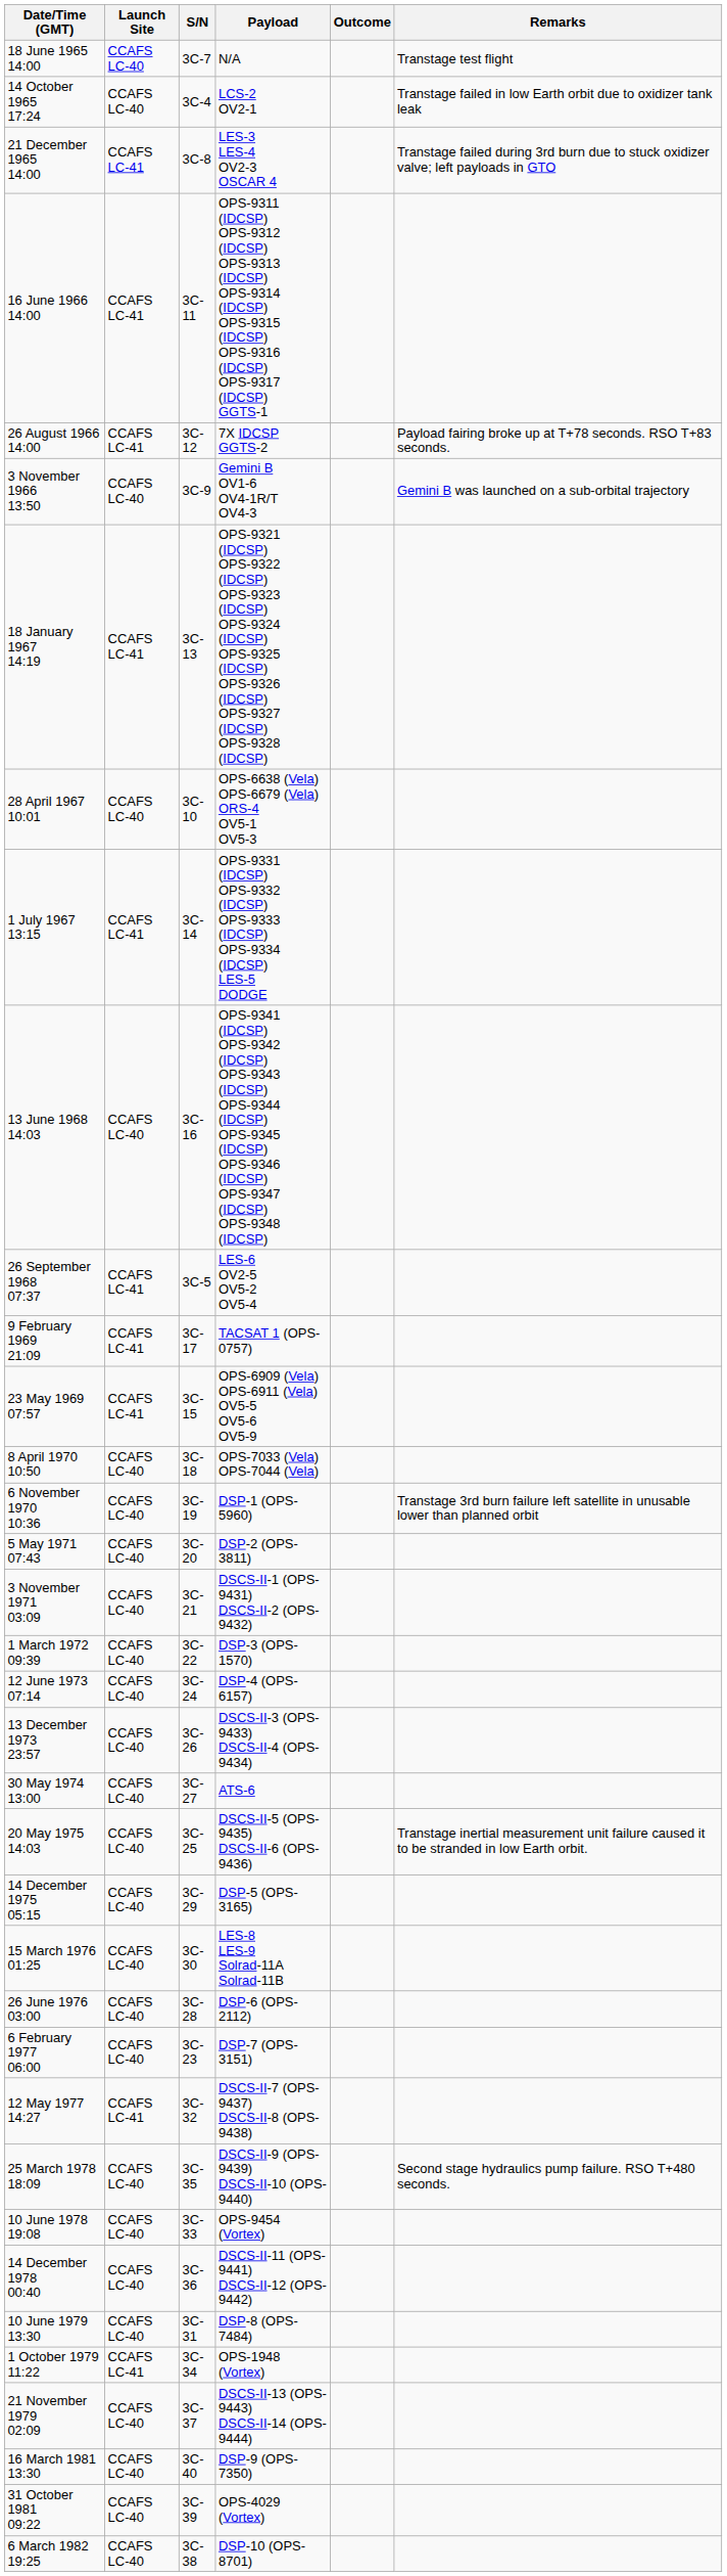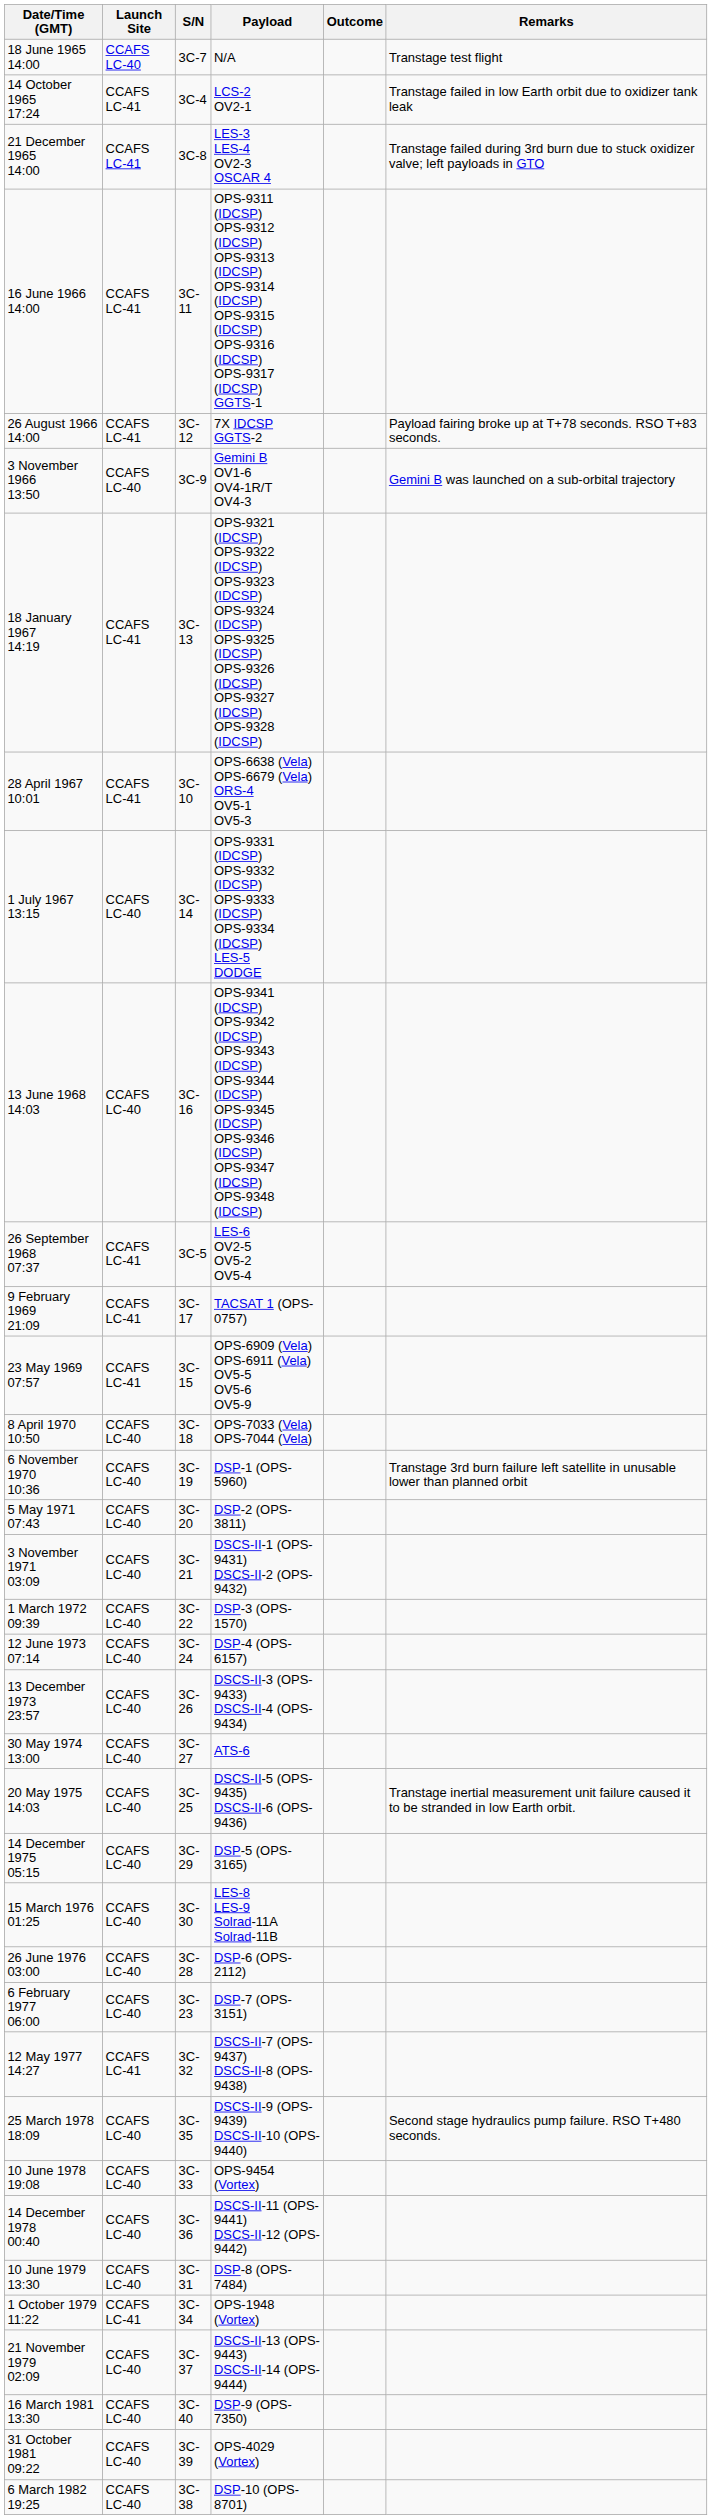 <table class="wikitable" border="1">
 <tr>
 <th>Date/Time (GMT)</th>
 <th>Launch Site</th>
 <th>S/N</th>
 <th>Payload</th>
 <th>Outcome</th>
 <th>Remarks</th>
 </tr>
 <tr>
 <td>18 June 1965<br>14:00</td>
 <td><a href='#'>CCAFS</a> <a href='#'>LC-40</a></td>
 <td>3C-7</td>
 <td>N/A</td>
 <td></td>
 <td>Transtage test flight</td>
 </tr>
 <tr>
 <td>14 October 1965<br>17:24</td>
-<td>CCAFS LC-40</td>
+<td>CCAFS LC-41</td>
 <td>3C-4</td>
 <td><a href='#'>LCS-2</a><br>OV2-1</td>
 <td></td>
 <td>Transtage failed in low Earth orbit due to oxidizer tank leak</td>
 </tr>
 <tr>
 <td>21 December 1965<br>14:00</td>
 <td>CCAFS <a href='#'>LC-41</a></td>
 <td>3C-8</td>
 <td><a href='#'>LES-3</a><br><a href='#'>LES-4</a><br>OV2-3<br><a href='#'>OSCAR 4</a></td>
 <td></td>
 <td>Transtage failed during 3rd burn due to stuck oxidizer valve; left payloads in <a href='#'>GTO</a></td>
 </tr>
 <tr>
 <td>16 June 1966<br>14:00</td>
 <td>CCAFS LC-41</td>
 <td>3C-11</td>
 <td>OPS-9311 (<a href='#'>IDCSP</a>)<br>OPS-9312 (<a href='#'>IDCSP</a>)<br>OPS-9313 (<a href='#'>IDCSP</a>)<br>OPS-9314 (<a href='#'>IDCSP</a>)<br>OPS-9315 (<a href='#'>IDCSP</a>)<br>OPS-9316 (<a href='#'>IDCSP</a>)<br>OPS-9317 (<a href='#'>IDCSP</a>)<br><a href='#'>GGTS</a>-1</td>
 <td></td>
 <td></td>
 </tr>
 <tr>
 <td>26 August 1966<br>14:00</td>
 <td>CCAFS LC-41</td>
 <td>3C-12</td>
 <td>7X <a href='#'>IDCSP</a><br><a href='#'>GGTS</a>-2</td>
 <td></td>
 <td>Payload fairing broke up at T+78 seconds. RSO T+83 seconds.</td>
 </tr>
 <tr>
 <td>3 November 1966<br>13:50</td>
 <td>CCAFS LC-40</td>
 <td>3C-9</td>
 <td><a href='#'>Gemini B</a><br>OV1-6<br>OV4-1R/T<br>OV4-3</td>
 <td></td>
 <td><a href='#'>Gemini B</a> was launched on a sub-orbital trajectory</td>
 </tr>
 <tr>
 <td>18 January 1967<br>14:19</td>
 <td>CCAFS LC-41</td>
 <td>3C-13</td>
 <td>OPS-9321 (<a href='#'>IDCSP</a>)<br>OPS-9322 (<a href='#'>IDCSP</a>)<br>OPS-9323 (<a href='#'>IDCSP</a>)<br>OPS-9324 (<a href='#'>IDCSP</a>)<br>OPS-9325 (<a href='#'>IDCSP</a>)<br>OPS-9326 (<a href='#'>IDCSP</a>)<br>OPS-9327 (<a href='#'>IDCSP</a>)<br>OPS-9328 (<a href='#'>IDCSP</a>)</td>
 <td></td>
 <td></td>
 </tr>
 <tr>
 <td>28 April 1967<br>10:01</td>
-<td>CCAFS LC-40</td>
+<td>CCAFS LC-41</td>
 <td>3C-10</td>
 <td>OPS-6638 (<a href='#'>Vela</a>)<br>OPS-6679 (<a href='#'>Vela</a>)<br><a href='#'>ORS-4</a><br>OV5-1<br>OV5-3</td>
 <td></td>
 <td></td>
 </tr>
 <tr>
 <td>1 July 1967<br>13:15</td>
-<td>CCAFS LC-41</td>
+<td>CCAFS LC-40</td>
 <td>3C-14</td>
 <td>OPS-9331 (<a href='#'>IDCSP</a>)<br>OPS-9332 (<a href='#'>IDCSP</a>)<br>OPS-9333 (<a href='#'>IDCSP</a>)<br>OPS-9334 (<a href='#'>IDCSP</a>)<br><a href='#'>LES-5</a><br><a href='#'>DODGE</a></td>
 <td></td>
 <td></td>
 </tr>
 <tr>
 <td>13 June 1968<br>14:03</td>
 <td>CCAFS LC-40</td>
 <td>3C-16</td>
 <td>OPS-9341 (<a href='#'>IDCSP</a>)<br>OPS-9342 (<a href='#'>IDCSP</a>)<br>OPS-9343 (<a href='#'>IDCSP</a>)<br>OPS-9344 (<a href='#'>IDCSP</a>)<br>OPS-9345 (<a href='#'>IDCSP</a>)<br>OPS-9346 (<a href='#'>IDCSP</a>)<br>OPS-9347 (<a href='#'>IDCSP</a>)<br>OPS-9348 (<a href='#'>IDCSP</a>)</td>
 <td></td>
 <td></td>
 </tr>
 <tr>
 <td>26 September 1968<br>07:37</td>
 <td>CCAFS LC-41</td>
 <td>3C-5</td>
 <td><a href='#'>LES-6</a><br>OV2-5<br>OV5-2<br>OV5-4</td>
 <td></td>
 <td></td>
 </tr>
 <tr>
 <td>9 February 1969<br>21:09</td>
 <td>CCAFS LC-41</td>
 <td>3C-17</td>
 <td><a href='#'>TACSAT 1</a> (OPS-0757)</td>
 <td></td>
 <td></td>
 </tr>
 <tr>
 <td>23 May 1969<br>07:57</td>
 <td>CCAFS LC-41</td>
 <td>3C-15</td>
 <td>OPS-6909 (<a href='#'>Vela</a>)<br>OPS-6911 (<a href='#'>Vela</a>)<br>OV5-5<br>OV5-6<br>OV5-9</td>
 <td></td>
 <td></td>
 </tr>
 <tr>
 <td>8 April 1970<br>10:50</td>
 <td>CCAFS LC-40</td>
 <td>3C-18</td>
 <td>OPS-7033 (<a href='#'>Vela</a>)<br>OPS-7044 (<a href='#'>Vela</a>)</td>
 <td></td>
 <td></td>
 </tr>
 <tr>
 <td>6 November 1970<br>10:36</td>
 <td>CCAFS LC-40</td>
 <td>3C-19</td>
 <td><a href='#'>DSP</a>-1 (OPS-5960)</td>
 <td></td>
 <td>Transtage 3rd burn failure left satellite in unusable lower than planned orbit</td>
 </tr>
 <tr>
 <td>5 May 1971<br>07:43</td>
 <td>CCAFS LC-40</td>
 <td>3C-20</td>
 <td><a href='#'>DSP</a>-2 (OPS-3811)</td>
 <td></td>
 <td></td>
 </tr>
 <tr>
 <td>3 November 1971<br>03:09</td>
 <td>CCAFS LC-40</td>
 <td>3C-21</td>
 <td><a href='#'>DSCS-II</a>-1 (OPS-9431)<br><a href='#'>DSCS-II</a>-2 (OPS-9432)</td>
 <td></td>
 <td></td>
 </tr>
 <tr>
 <td>1 March 1972<br>09:39</td>
 <td>CCAFS LC-40</td>
 <td>3C-22</td>
 <td><a href='#'>DSP</a>-3 (OPS-1570)</td>
 <td></td>
 <td></td>
 </tr>
 <tr>
 <td>12 June 1973<br>07:14</td>
 <td>CCAFS LC-40</td>
 <td>3C-24</td>
 <td><a href='#'>DSP</a>-4 (OPS-6157)</td>
 <td></td>
 <td></td>
 </tr>
 <tr>
 <td>13 December 1973<br>23:57</td>
 <td>CCAFS LC-40</td>
 <td>3C-26</td>
 <td><a href='#'>DSCS-II</a>-3 (OPS-9433)<br><a href='#'>DSCS-II</a>-4 (OPS-9434)</td>
 <td></td>
 <td></td>
 </tr>
 <tr>
 <td>30 May 1974<br>13:00</td>
 <td>CCAFS LC-40</td>
 <td>3C-27</td>
 <td><a href='#'>ATS-6</a></td>
 <td></td>
 <td></td>
 </tr>
 <tr>
 <td>20 May 1975<br>14:03</td>
 <td>CCAFS LC-40</td>
 <td>3C-25</td>
 <td><a href='#'>DSCS-II</a>-5 (OPS-9435)<br><a href='#'>DSCS-II</a>-6 (OPS-9436)</td>
 <td></td>
 <td>Transtage inertial measurement unit failure caused it to be stranded in low Earth orbit.</td>
 </tr>
 <tr>
 <td>14 December 1975<br>05:15</td>
 <td>CCAFS LC-40</td>
 <td>3C-29</td>
 <td><a href='#'>DSP</a>-5 (OPS-3165)</td>
 <td></td>
 <td></td>
 </tr>
 <tr>
 <td>15 March 1976<br>01:25</td>
 <td>CCAFS LC-40</td>
 <td>3C-30</td>
 <td><a href='#'>LES-8</a><br><a href='#'>LES-9</a><br><a href='#'>Solrad</a>-11A<br><a href='#'>Solrad</a>-11B</td>
 <td></td>
 <td></td>
 </tr>
 <tr>
 <td>26 June 1976<br>03:00</td>
 <td>CCAFS LC-40</td>
 <td>3C-28</td>
 <td><a href='#'>DSP</a>-6 (OPS-2112)</td>
 <td></td>
 <td></td>
 </tr>
 <tr>
 <td>6 February 1977<br>06:00</td>
 <td>CCAFS LC-40</td>
 <td>3C-23</td>
 <td><a href='#'>DSP</a>-7 (OPS-3151)</td>
 <td></td>
 <td></td>
 </tr>
 <tr>
 <td>12 May 1977<br>14:27</td>
 <td>CCAFS LC-41</td>
 <td>3C-32</td>
 <td><a href='#'>DSCS-II</a>-7 (OPS-9437)<br><a href='#'>DSCS-II</a>-8 (OPS-9438)</td>
 <td></td>
 <td></td>
 </tr>
 <tr>
 <td>25 March 1978<br>18:09</td>
 <td>CCAFS LC-40</td>
 <td>3C-35</td>
 <td><a href='#'>DSCS-II</a>-9 (OPS-9439)<br><a href='#'>DSCS-II</a>-10 (OPS-9440)</td>
 <td></td>
 <td>Second stage hydraulics pump failure. RSO T+480 seconds.</td>
 </tr>
 <tr>
 <td>10 June 1978<br>19:08</td>
 <td>CCAFS LC-40</td>
 <td>3C-33</td>
 <td>OPS-9454 (<a href='#'>Vortex</a>)</td>
 <td></td>
 <td></td>
 </tr>
 <tr>
 <td>14 December 1978<br>00:40</td>
 <td>CCAFS LC-40</td>
 <td>3C-36</td>
 <td><a href='#'>DSCS-II</a>-11 (OPS-9441)<br><a href='#'>DSCS-II</a>-12 (OPS-9442)</td>
 <td></td>
 <td></td>
 </tr>
 <tr>
 <td>10 June 1979<br>13:30</td>
 <td>CCAFS LC-40</td>
 <td>3C-31</td>
 <td><a href='#'>DSP</a>-8 (OPS-7484)</td>
 <td></td>
 <td></td>
 </tr>
 <tr>
 <td>1 October 1979<br>11:22</td>
 <td>CCAFS LC-41</td>
 <td>3C-34</td>
 <td>OPS-1948 (<a href='#'>Vortex</a>)</td>
 <td></td>
 <td></td>
 </tr>
 <tr>
 <td>21 November 1979<br>02:09</td>
 <td>CCAFS LC-40</td>
 <td>3C-37</td>
 <td><a href='#'>DSCS-II</a>-13 (OPS-9443)<br><a href='#'>DSCS-II</a>-14 (OPS-9444)</td>
 <td></td>
 <td></td>
 </tr>
 <tr>
 <td>16 March 1981<br>13:30</td>
 <td>CCAFS LC-40</td>
 <td>3C-40</td>
 <td><a href='#'>DSP</a>-9 (OPS-7350)</td>
 <td></td>
 <td></td>
 </tr>
 <tr>
 <td>31 October 1981<br>09:22</td>
 <td>CCAFS LC-40</td>
 <td>3C-39</td>
 <td>OPS-4029 (<a href='#'>Vortex</a>)</td>
 <td></td>
 <td></td>
 </tr>
 <tr>
 <td>6 March 1982<br>19:25</td>
 <td>CCAFS LC-40</td>
 <td>3C-38</td>
 <td><a href='#'>DSP</a>-10 (OPS-8701)</td>
 <td></td>
 <td></td>
 </tr>
 </table>
